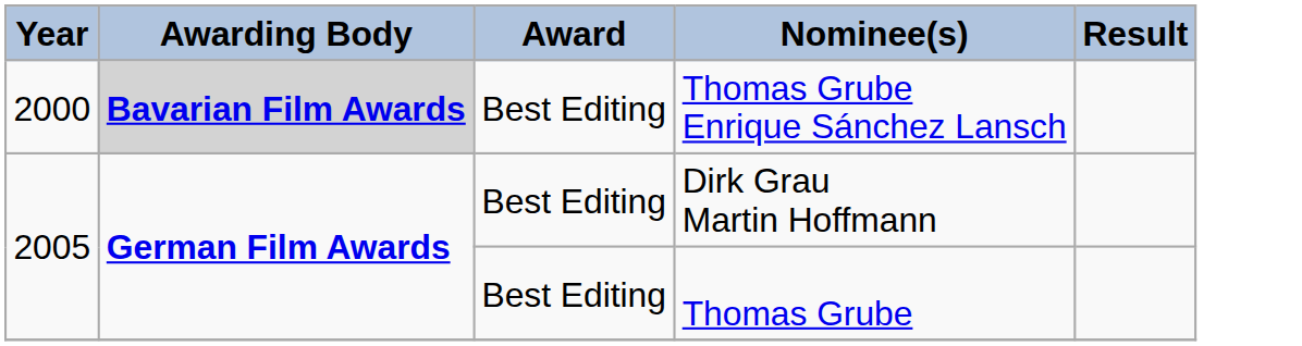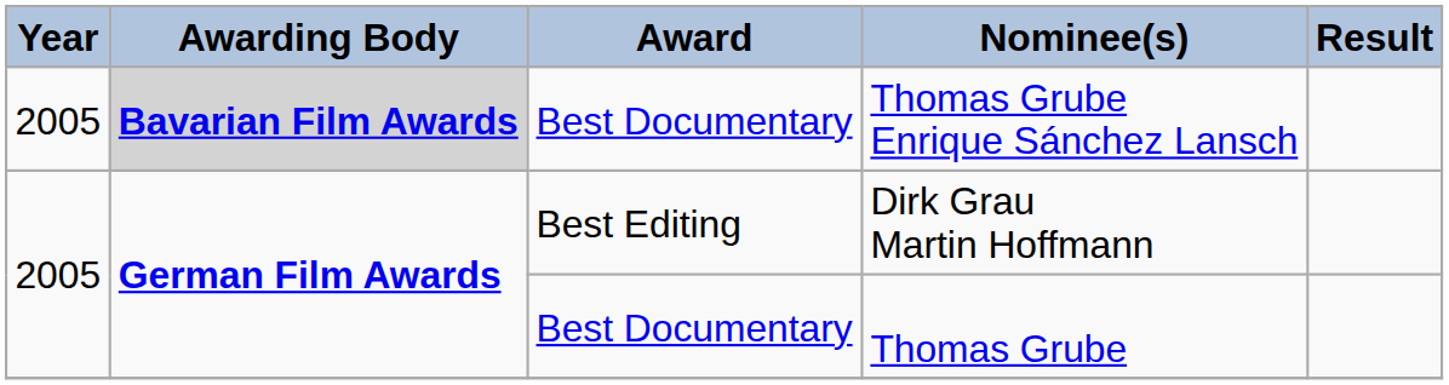 <table class="wikitable" style="font-size:95%">
 <tr style="text-align:center;">
 <th style="background:#B0C4DE;">Year</th>
 <th style="background:#B0C4DE;">Awarding Body</th>
 <th style="background:#B0C4DE;">Award</th>
 <th style="background:#B0C4DE;">Nominee(s)</th>
 <th style="background:#B0C4DE;">Result</th>
 </tr>
 <tr>
-<td>2000</td>
+<td>2005</td>
 <td style="background: lightgrey;"><strong><a href='#'>Bavarian Film Awards</a></strong></td>
-<td>Best Editing</td>
+<td><a href='#'>Best Documentary</a></td>
 <td><a href='#'>Thomas Grube</a><br><a href='#'>Enrique Sánchez Lansch</a></td>
 <td></td>
 </tr>
 <tr>
 <td rowspan="2">2005</td>
 <td rowspan="2"><strong><a href='#'>German Film Awards</a></strong></td>
 <td>Best Editing</td>
 <td>Dirk Grau<br>Martin Hoffmann</td>
 <td></td>
 </tr>
 <tr>
-<td>Best Editing</td>
+<td><a href='#'>Best Documentary</a></td>
 <td><br><a href='#'>Thomas Grube</a><br></td>
 <td></td>
 </tr>
 <tr>
 </tr>
 </table>
